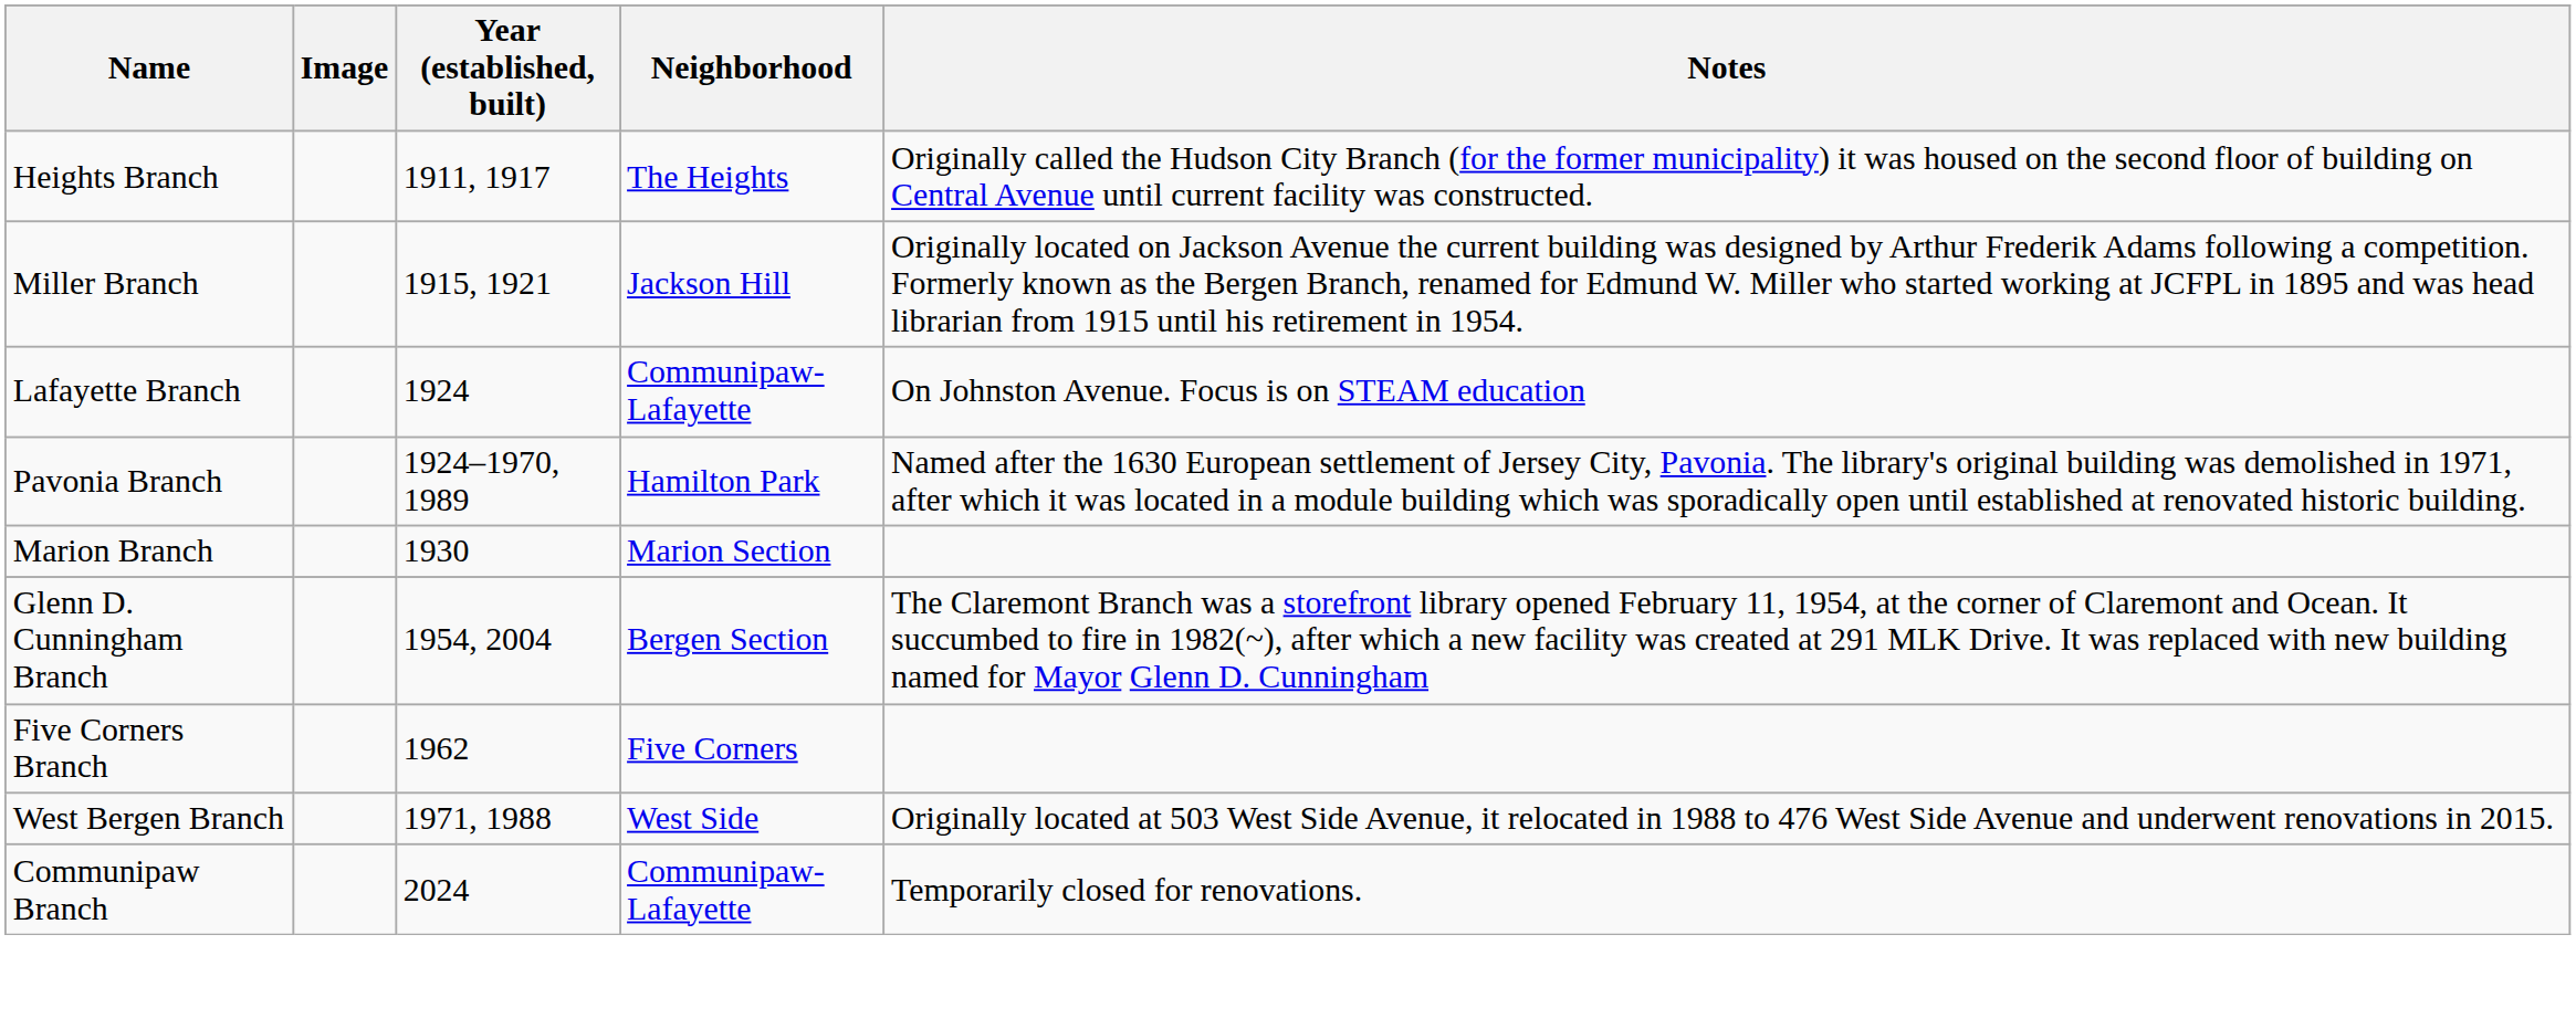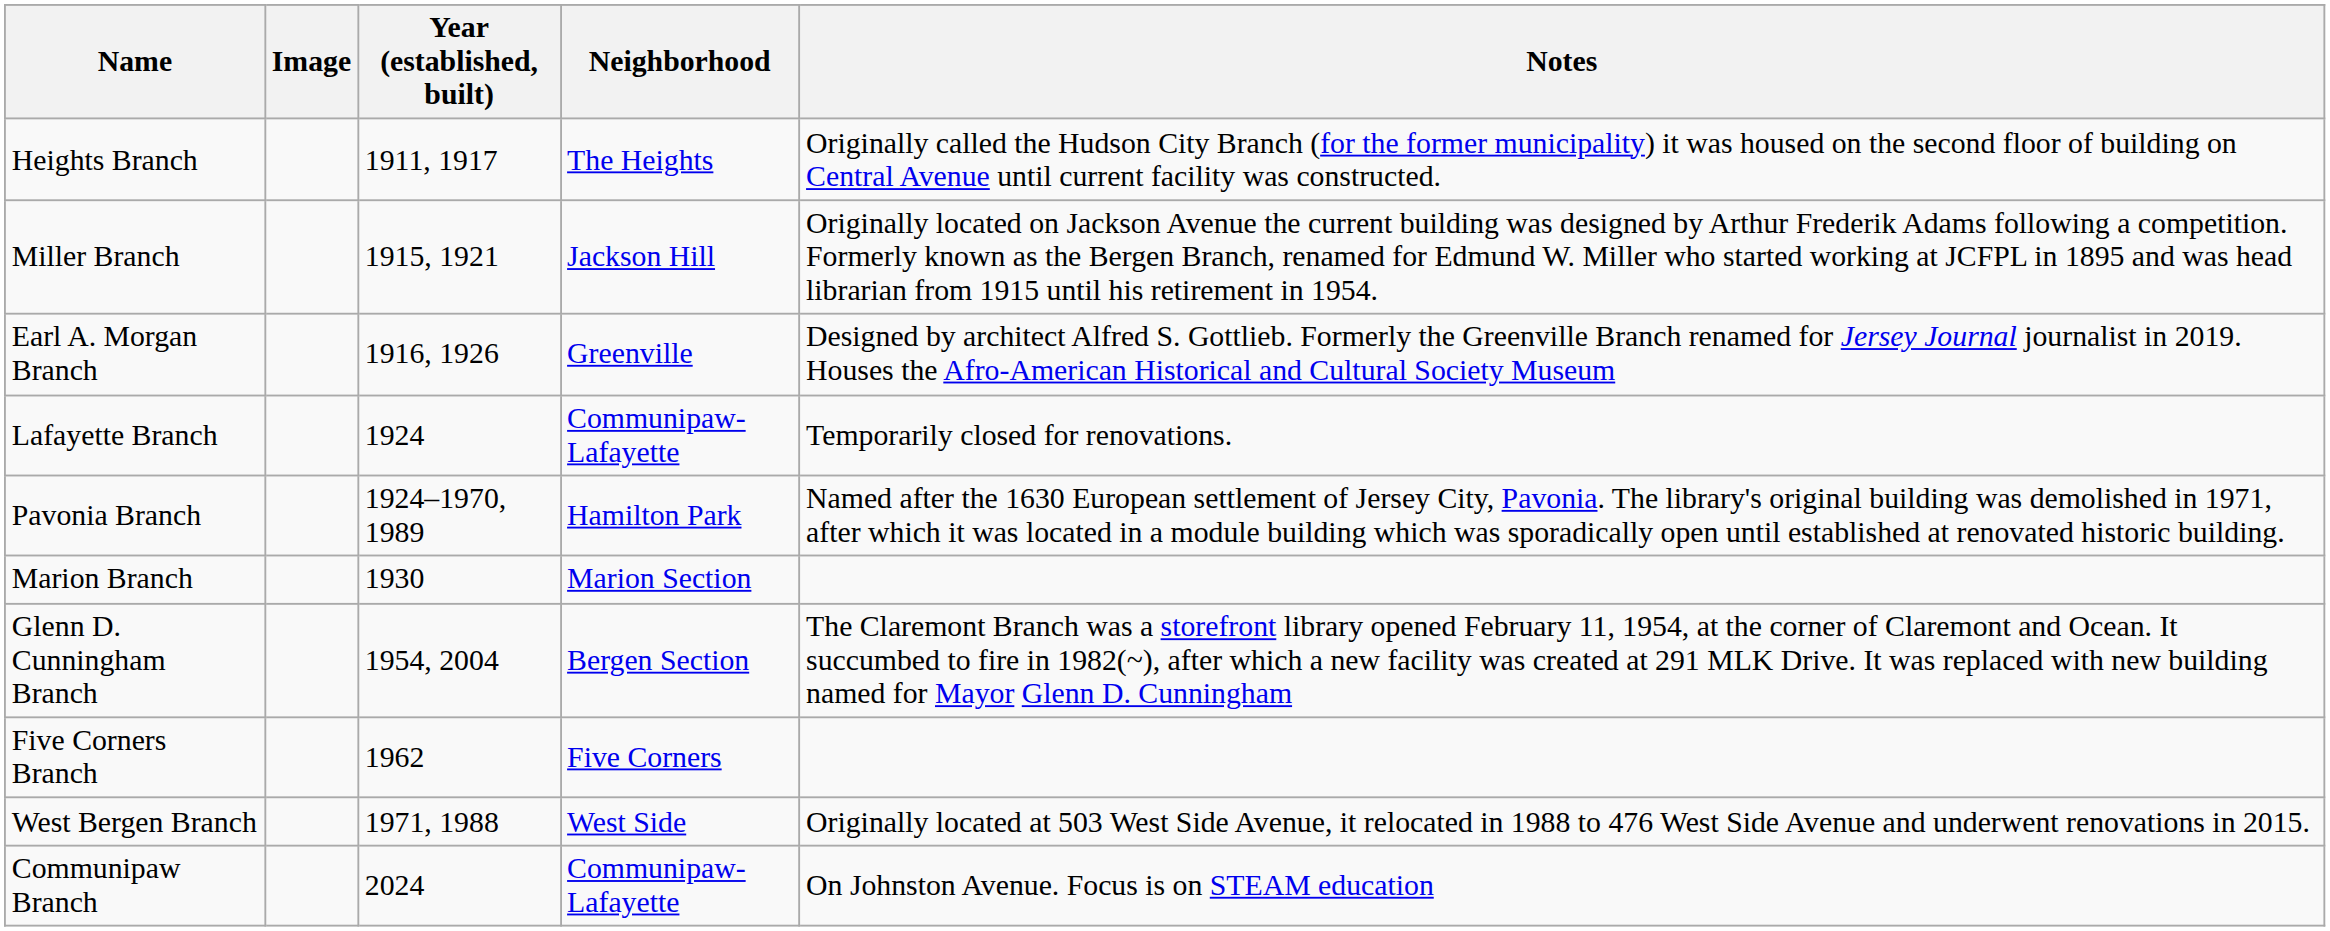 <table class="wikitable sortable">
 <tr>
 <th>Name</th>
 <th>Image</th>
 <th>Year<br>(established, built)</th>
 <th>Neighborhood</th>
 <th class="unsortable">Notes</th>
 </tr>
 <tr>
 <td>Heights Branch</td>
 <td></td>
 <td>1911, 1917</td>
 <td><a href='#'>The Heights</a></td>
 <td>Originally called the Hudson City Branch (<a href='#'>for the former municipality</a>) it was housed on the second floor of building on <a href='#'>Central Avenue</a> until current facility was constructed.</td>
 </tr>
 <tr>
 <td>Miller Branch</td>
 <td></td>
 <td>1915, 1921</td>
 <td><a href='#'>Jackson Hill</a></td>
 <td>Originally located on Jackson Avenue the current building was designed by Arthur Frederik Adams following a competition. Formerly known as the Bergen Branch, renamed for Edmund W. Miller who started working at JCFPL in 1895 and was head librarian from 1915 until his retirement in 1954.</td>
 </tr>
 <tr>
+<td>Earl A. Morgan Branch</td>
+<td></td>
+<td>1916, 1926</td>
+<td><a href='#'>Greenville</a></td>
+<td>Designed by architect Alfred S. Gottlieb. Formerly the Greenville Branch renamed for <em><a href='#'>Jersey Journal</a></em> journalist in 2019. Houses the <a href='#'>Afro-American Historical and Cultural Society Museum</a></td>
+</tr>
+<tr>
 <td>Lafayette Branch</td>
 <td></td>
 <td>1924</td>
 <td><a href='#'>Communipaw-Lafayette</a></td>
-<td>On Johnston Avenue. Focus is on <a href='#'>STEAM education</a></td>
+<td>Temporarily closed for renovations.</td>
 </tr>
 <tr>
 <td>Pavonia Branch</td>
 <td></td>
 <td>1924–1970, 1989</td>
 <td><a href='#'>Hamilton Park</a></td>
 <td>Named after the 1630 European settlement of Jersey City, <a href='#'>Pavonia</a>. The library's original building was demolished in 1971, after which it was located in a module building which was sporadically open until established at renovated historic building.</td>
 </tr>
 <tr>
 <td>Marion Branch</td>
 <td></td>
 <td>1930</td>
 <td><a href='#'>Marion Section</a></td>
 <td></td>
 </tr>
 <tr>
 <td>Glenn D. Cunningham Branch</td>
 <td></td>
 <td>1954, 2004</td>
 <td><a href='#'>Bergen Section</a></td>
 <td>The Claremont Branch was a <a href='#'>storefront</a> library opened February 11, 1954, at the corner of Claremont and Ocean. It succumbed to fire in 1982(~), after which a new facility was created at 291 MLK Drive. It was replaced with new building named for <a href='#'>Mayor</a> <a href='#'>Glenn D. Cunningham</a></td>
 </tr>
 <tr>
 <td>Five Corners Branch</td>
 <td></td>
 <td>1962</td>
 <td><a href='#'>Five Corners</a></td>
 <td></td>
 </tr>
 <tr>
 <td>West Bergen Branch</td>
 <td></td>
 <td>1971, 1988</td>
 <td><a href='#'>West Side</a></td>
 <td>Originally located at 503 West Side Avenue, it relocated in 1988 to 476 West Side Avenue and underwent renovations in 2015.</td>
 </tr>
 <tr>
 <td>Communipaw Branch</td>
 <td></td>
 <td>2024</td>
 <td><a href='#'>Communipaw-Lafayette</a></td>
-<td>Temporarily closed for renovations.</td>
+<td>On Johnston Avenue. Focus is on <a href='#'>STEAM education</a></td>
 </tr>
 </table>
